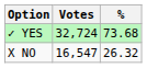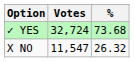 <table class="wikitable">
 <tr>
 <th>Option</th>
 <th>Votes</th>
 <th>%</th>
 </tr>
 <tr>
 <td style=background:#bbf8be>✓ YES</td>
 <td style=background:#bbf8be>32,724</td>
 <td style=background:#bbf8be>73.68</td>
 </tr>
 <tr>
 <td>X NO</td>
-<td>16,547</td>
+<td>11,547</td>
 <td>26.32</td>
 </tr>
 </table>
